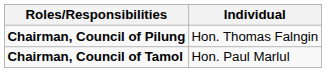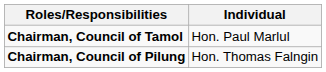 <table class="wikitable">
 <tr>
 <th>Roles/Responsibilities</th>
 <th>Individual</th>
 </tr>
 <tr>
+<td><strong>Chairman, Council of Tamol</strong></td>
+<td>Hon. Paul Marlul</td>
+</tr>
+<tr>
 <td><strong>Chairman, Council of Pilung</strong></td>
 <td>Hon. Thomas Falngin</td>
 </tr>
-<tr>
-<td><strong>Chairman, Council of Tamol</strong></td>
-<td>Hon. Paul Marlul</td>
-</tr>
 </table>
